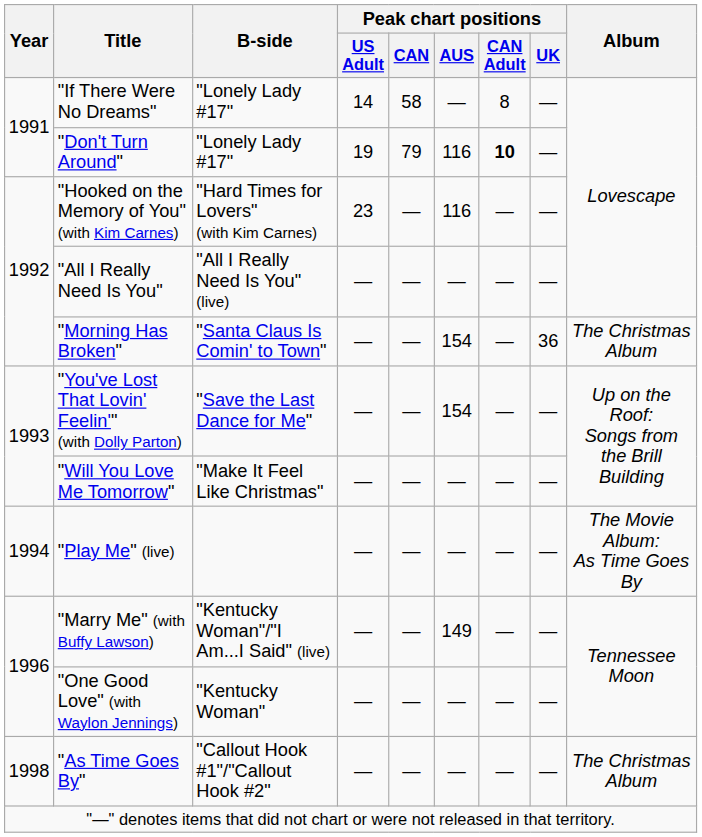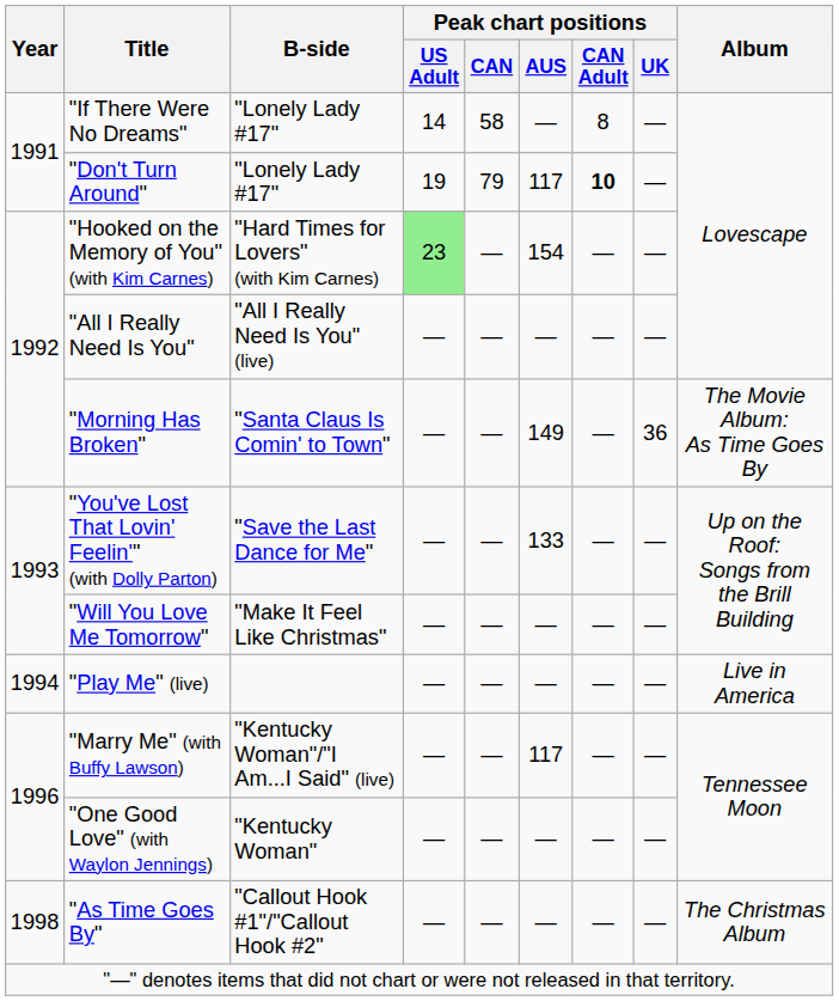 <table class="wikitable" style="text-align:center;">
 <tr>
 <th rowspan="2" style="width:2em;">Year</th>
 <th rowspan="2" style="width:18em;">Title</th>
 <th rowspan="2" style="width:18em;">B-side</th>
 <th colspan="5">Peak chart positions</th>
 <th rowspan="2" style="width:15em;">Album</th>
 </tr>
 <tr>
 <th style="width:3em;font-size:90%;"><a href='#'>US<br>Adult</a><br></th>
 <th style="width:3em;font-size:90%;"><a href='#'>CAN</a><br></th>
 <th style="width:3em;font-size:90%;"><a href='#'>AUS</a><br></th>
 <th style="width:3em;font-size:90%;"><a href='#'>CAN<br>Adult</a><br></th>
 <th style="width:3em;font-size:90%;"><a href='#'>UK</a><br></th>
 </tr>
 <tr>
 <td rowspan="2">1991</td>
 <td style="text-align:left;">"If There Were No Dreams"</td>
 <td style="text-align:left;">"Lonely Lady #17"</td>
 <td>14</td>
 <td>58</td>
 <td>—</td>
 <td>8</td>
 <td>—</td>
 <td rowspan="4"><em>Lovescape</em></td>
 </tr>
 <tr>
 <td style="text-align:left;">"<a href='#'>Don't Turn Around</a>"</td>
 <td style="text-align:left;">"Lonely Lady #17"</td>
 <td>19</td>
 <td>79</td>
-<td>116</td>
+<td>117</td>
 <td><strong>10</strong></td>
 <td>—</td>
 </tr>
 <tr>
 <td rowspan="3">1992</td>
 <td style="text-align:left;">"Hooked on the Memory of You"<br><small>(with <a href='#'>Kim Carnes</a>)</small></td>
 <td style="text-align:left;">"Hard Times for Lovers"<br><small>(with Kim Carnes)</small></td>
-<td>23</td>
+<td style="background: lightgreen;">23</td>
 <td>—</td>
-<td>116</td>
+<td>154</td>
 <td>—</td>
 <td>—</td>
 </tr>
 <tr>
 <td style="text-align:left;">"All I Really Need Is You"</td>
 <td style="text-align:left;">"All I Really Need Is You" <small>(live)</small></td>
 <td>—</td>
 <td>—</td>
 <td>—</td>
 <td>—</td>
 <td>—</td>
 </tr>
 <tr>
 <td style="text-align:left;">"<a href='#'>Morning Has Broken</a>"</td>
 <td style="text-align:left;">"<a href='#'>Santa Claus Is Comin' to Town</a>"</td>
 <td>—</td>
 <td>—</td>
-<td>154</td>
+<td>149</td>
 <td>—</td>
 <td>36</td>
-<td><em>The Christmas Album</em></td>
+<td><em>The Movie Album:<br>As Time Goes By</em></td>
 </tr>
 <tr>
 <td rowspan="2">1993</td>
 <td style="text-align:left;">"<a href='#'>You've Lost That Lovin' Feelin'</a>"<br><small>(with <a href='#'>Dolly Parton</a>)</small></td>
 <td style="text-align:left;">"<a href='#'>Save the Last Dance for Me</a>"</td>
 <td>—</td>
 <td>—</td>
-<td>154</td>
+<td>133</td>
 <td>—</td>
 <td>—</td>
 <td rowspan="2"><em>Up on the Roof:<br>Songs from the Brill Building</em></td>
 </tr>
 <tr>
 <td style="text-align:left;">"<a href='#'>Will You Love Me Tomorrow</a>"</td>
 <td style="text-align:left;">"Make It Feel Like Christmas"</td>
 <td>—</td>
 <td>—</td>
 <td>—</td>
 <td>—</td>
 <td>—</td>
 </tr>
 <tr>
 <td>1994</td>
 <td style="text-align:left;">"<a href='#'>Play Me</a>" <small>(live)</small></td>
 <td></td>
 <td>—</td>
 <td>—</td>
 <td>—</td>
 <td>—</td>
 <td>—</td>
-<td><em>The Movie Album:<br>As Time Goes By</em></td>
+<td><em>Live in America</em></td>
 </tr>
 <tr>
 <td rowspan="2">1996</td>
 <td style="text-align:left;">"Marry Me" <small>(with <a href='#'>Buffy Lawson</a>)</small></td>
 <td style="text-align:left;">"Kentucky Woman"/"I Am...I Said" <small>(live)</small></td>
 <td>—</td>
 <td>—</td>
-<td>149</td>
+<td>117</td>
 <td>—</td>
 <td>—</td>
 <td rowspan="2"><em>Tennessee Moon</em></td>
 </tr>
 <tr>
 <td style="text-align:left;">"One Good Love" <small>(with <a href='#'>Waylon Jennings</a>)</small></td>
 <td style="text-align:left;">"Kentucky Woman"</td>
 <td>—</td>
 <td>—</td>
 <td>—</td>
 <td>—</td>
 <td>—</td>
 </tr>
 <tr>
 <td>1998</td>
 <td style="text-align:left;">"<a href='#'>As Time Goes By</a>"</td>
 <td style="text-align:left;">"Callout Hook #1"/"Callout Hook #2"</td>
 <td>—</td>
 <td>—</td>
 <td>—</td>
 <td>—</td>
 <td>—</td>
 <td><em>The Christmas Album</em></td>
 </tr>
 <tr>
 <td colspan="15" style="font-size:90%">"—" denotes items that did not chart or were not released in that territory.</td>
 </tr>
 </table>
